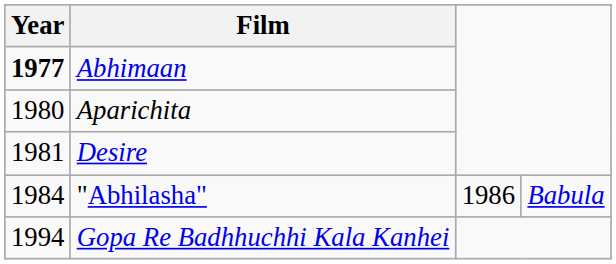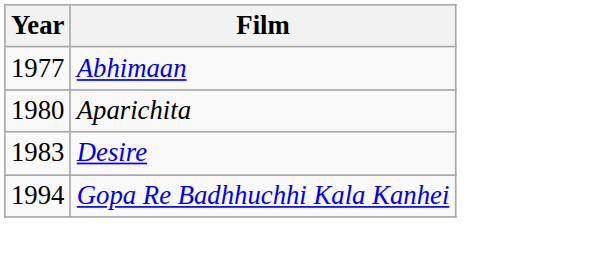 <table class="wikitable sortable">
 <tr>
 <th>Year</th>
 <th>Film</th>
 </tr>
 <tr>
-<td><strong>1977</strong></td>
+<td>1977</td>
 <td><em><a href='#'>Abhimaan</a></em></td>
 </tr>
 <tr>
 <td>1980</td>
 <td><em>Aparichita</em></td>
 </tr>
 <tr>
-<td>1981</td>
+<td>1983</td>
 <td><em><a href='#'>Desire</a></em></td>
-</tr>
-<tr>
-<td>1984</td>
-<td>"<a href='#'>Abhilasha"</a></td>
-<td>1986</td>
-<td><em><a href='#'>Babula</a></em></td>
 </tr>
 <tr>
 <td>1994</td>
 <td><em><a href='#'>Gopa Re Badhhuchhi Kala Kanhei</a></em></td>
 </tr>
 </table>
